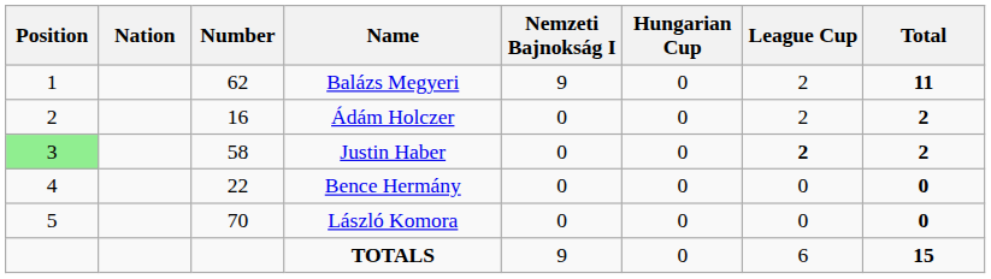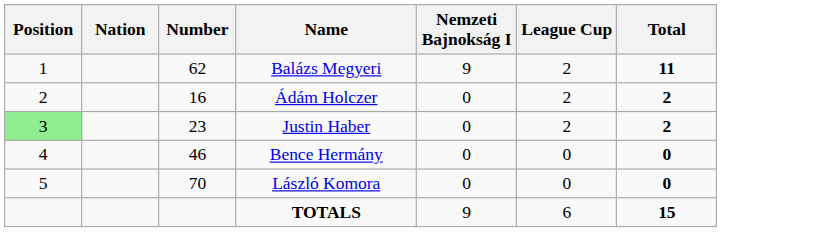 <table class="wikitable" style="font-size: 95%; text-align: center;">
 <tr>
 <th width=60>Position</th>
 <th width=60>Nation</th>
 <th width=60>Number</th>
 <th width=150>Name</th>
 <th width=80>Nemzeti Bajnokság I</th>
-<th width=80>Hungarian Cup</th>
 <th width=80>League Cup</th>
 <th width=80>Total</th>
 </tr>
 <tr>
 <td>1</td>
 <td></td>
 <td>62</td>
 <td><a href='#'>Balázs Megyeri</a></td>
 <td>9</td>
-<td>0</td>
 <td>2</td>
 <td><strong>11</strong></td>
 </tr>
 <tr>
 <td>2</td>
 <td></td>
 <td>16</td>
 <td><a href='#'>Ádám Holczer</a></td>
 <td>0</td>
-<td>0</td>
 <td>2</td>
 <td><strong>2</strong></td>
 </tr>
 <tr>
 <td style="background: lightgreen;">3</td>
 <td></td>
-<td>58</td>
+<td>23</td>
 <td><a href='#'>Justin Haber</a></td>
 <td>0</td>
-<td>0</td>
-<td><strong>2</strong></td>
+<td>2</td>
 <td><strong>2</strong></td>
 </tr>
 <tr>
 <td>4</td>
 <td></td>
-<td>22</td>
+<td>46</td>
 <td><a href='#'>Bence Hermány</a></td>
-<td>0</td>
 <td>0</td>
 <td>0</td>
 <td><strong>0</strong></td>
 </tr>
 <tr>
 <td>5</td>
 <td></td>
 <td>70</td>
 <td><a href='#'>László Komora</a></td>
 <td>0</td>
 <td>0</td>
-<td>0</td>
 <td><strong>0</strong></td>
 </tr>
 <tr>
 <td></td>
 <td></td>
 <td></td>
 <td><strong>TOTALS</strong></td>
 <td>9</td>
-<td>0</td>
 <td>6</td>
 <td><strong>15</strong></td>
 </tr>
 </table>
